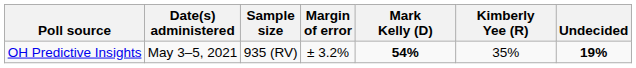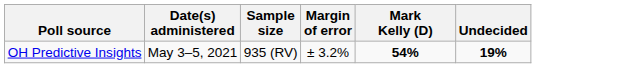 <table class="wikitable" style="font-size:90%;text-align:center;">
 <tr valign=bottom>
 <th>Poll source</th>
 <th>Date(s)<br>administered</th>
 <th>Sample<br>size</th>
 <th>Margin<br>of error</th>
 <th style="width:100px;">Mark<br>Kelly (D)</th>
-<th style="width:100px;">Kimberly<br>Yee (R)</th>
 <th>Undecided</th>
 </tr>
 <tr>
 <td style="text-align:left;"><a href='#'>OH Predictive Insights</a></td>
 <td>May 3–5, 2021</td>
 <td>935 (RV)</td>
 <td>± 3.2%</td>
 <td><strong>54%</strong></td>
-<td>35%</td>
 <td><strong>19%</strong></td>
 </tr>
 </table>
